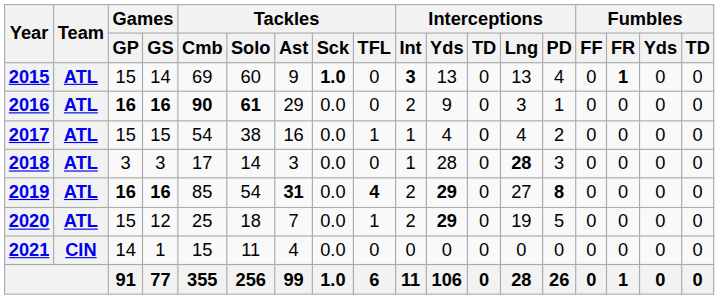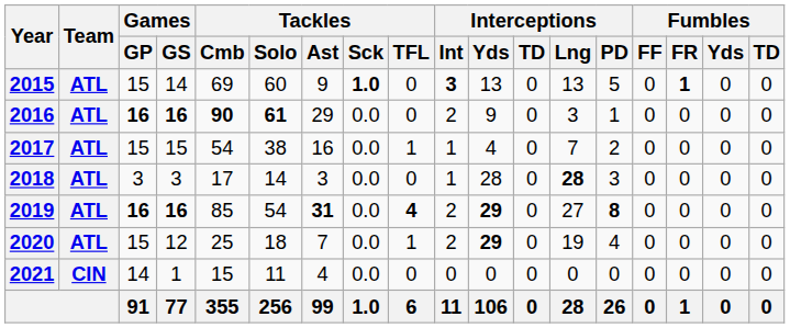 <table class="wikitable" style="text-align:center">
 <tr>
 <th rowspan="2">Year</th>
 <th rowspan="2">Team</th>
 <th colspan="2">Games</th>
 <th colspan="5">Tackles</th>
 <th colspan="5">Interceptions</th>
 <th colspan="4">Fumbles</th>
 </tr>
 <tr>
 <th>GP</th>
 <th>GS</th>
 <th>Cmb</th>
 <th>Solo</th>
 <th>Ast</th>
 <th>Sck</th>
 <th>TFL</th>
 <th>Int</th>
 <th>Yds</th>
 <th>TD</th>
 <th>Lng</th>
 <th>PD</th>
 <th>FF</th>
 <th>FR</th>
 <th>Yds</th>
 <th>TD</th>
 </tr>
 <tr>
 <th><a href='#'>2015</a></th>
 <th><a href='#'>ATL</a></th>
 <td>15</td>
 <td>14</td>
 <td>69</td>
 <td>60</td>
 <td>9</td>
 <td><strong>1.0</strong></td>
 <td>0</td>
 <td><strong>3</strong></td>
 <td>13</td>
 <td>0</td>
 <td>13</td>
-<td>4</td>
+<td>5</td>
 <td>0</td>
 <td><strong>1</strong></td>
 <td>0</td>
 <td>0</td>
 </tr>
 <tr>
 <th><a href='#'>2016</a></th>
 <th><a href='#'>ATL</a></th>
 <td><strong>16</strong></td>
 <td><strong>16</strong></td>
 <td><strong>90</strong></td>
 <td><strong>61</strong></td>
 <td>29</td>
 <td>0.0</td>
 <td>0</td>
 <td>2</td>
 <td>9</td>
 <td>0</td>
 <td>3</td>
 <td>1</td>
 <td>0</td>
 <td>0</td>
 <td>0</td>
 <td>0</td>
 </tr>
 <tr>
 <th><a href='#'>2017</a></th>
 <th><a href='#'>ATL</a></th>
 <td>15</td>
 <td>15</td>
 <td>54</td>
 <td>38</td>
 <td>16</td>
 <td>0.0</td>
 <td>1</td>
 <td>1</td>
 <td>4</td>
 <td>0</td>
-<td>4</td>
+<td>7</td>
 <td>2</td>
 <td>0</td>
 <td>0</td>
 <td>0</td>
 <td>0</td>
 </tr>
 <tr>
 <th><a href='#'>2018</a></th>
 <th><a href='#'>ATL</a></th>
 <td>3</td>
 <td>3</td>
 <td>17</td>
 <td>14</td>
 <td>3</td>
 <td>0.0</td>
 <td>0</td>
 <td>1</td>
 <td>28</td>
 <td>0</td>
 <td><strong>28</strong></td>
 <td>3</td>
 <td>0</td>
 <td>0</td>
 <td>0</td>
 <td>0</td>
 </tr>
 <tr>
 <th><a href='#'>2019</a></th>
 <th><a href='#'>ATL</a></th>
 <td><strong>16</strong></td>
 <td><strong>16</strong></td>
 <td>85</td>
 <td>54</td>
 <td><strong>31</strong></td>
 <td>0.0</td>
 <td><strong>4</strong></td>
 <td>2</td>
 <td><strong>29</strong></td>
 <td>0</td>
 <td>27</td>
 <td><strong>8</strong></td>
 <td>0</td>
 <td>0</td>
 <td>0</td>
 <td>0</td>
 </tr>
 <tr>
 <th><a href='#'>2020</a></th>
 <th><a href='#'>ATL</a></th>
 <td>15</td>
 <td>12</td>
 <td>25</td>
 <td>18</td>
 <td>7</td>
 <td>0.0</td>
 <td>1</td>
 <td>2</td>
 <td><strong>29</strong></td>
 <td>0</td>
 <td>19</td>
-<td>5</td>
+<td>4</td>
 <td>0</td>
 <td>0</td>
 <td>0</td>
 <td>0</td>
 </tr>
 <tr>
 <th><a href='#'>2021</a></th>
 <th><a href='#'>CIN</a></th>
 <td>14</td>
 <td>1</td>
 <td>15</td>
 <td>11</td>
 <td>4</td>
 <td>0.0</td>
 <td>0</td>
 <td>0</td>
 <td>0</td>
 <td>0</td>
 <td>0</td>
 <td>0</td>
 <td>0</td>
 <td>0</td>
 <td>0</td>
 <td>0</td>
 </tr>
 <tr>
 <th colspan="2"></th>
 <th>91</th>
 <th>77</th>
 <th>355</th>
 <th>256</th>
 <th>99</th>
 <th>1.0</th>
 <th>6</th>
 <th>11</th>
 <th>106</th>
 <th>0</th>
 <th>28</th>
 <th>26</th>
 <th>0</th>
 <th>1</th>
 <th>0</th>
 <th>0</th>
 </tr>
 </table>
